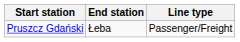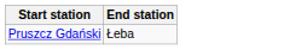 <table class="wikitable">
 <tr>
 <th>Start station</th>
 <th>End station</th>
-<th>Line type</th>
 </tr>
 <tr>
 <td><a href='#'>Pruszcz Gdański</a></td>
 <td>Łeba</td>
-<td>Passenger/Freight</td>
 </tr>
 </table>
